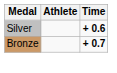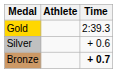 <table class="wikitable">
 <tr>
 <th>Medal</th>
 <th>Athlete</th>
 <th>Time</th>
 </tr>
 <tr>
+<td bgcolor="gold">Gold</td>
+<td></td>
+<td align=right>2:39.3</td>
+</tr>
+<tr>
 <td bgcolor="silver">Silver</td>
 <td></td>
-<td align=right><strong>+ 0.6</strong></td>
+<td align=right>+ 0.6</td>
 </tr>
 <tr>
 <td bgcolor="CC9966">Bronze</td>
 <td></td>
 <td align=right><strong>+ 0.7</strong></td>
 </tr>
 </table>
